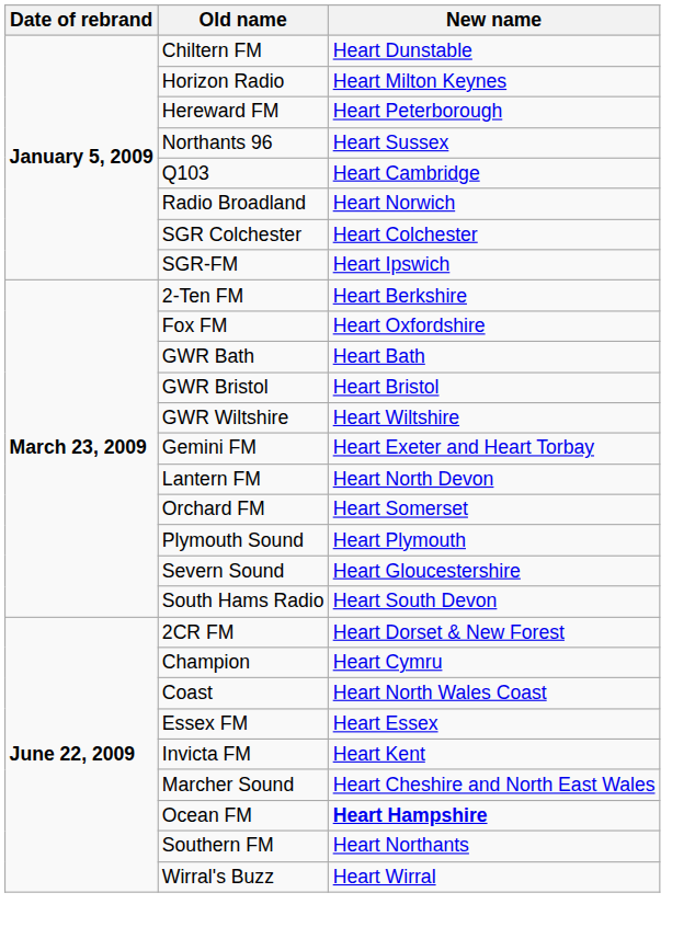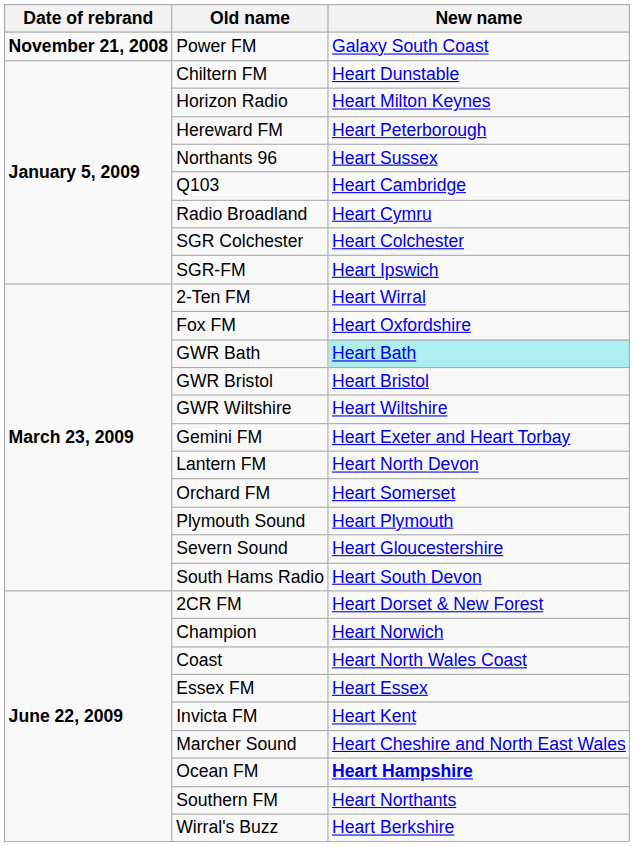 <table class="wikitable sortable">
 <tr style="background:#c9c9c9;">
 <th>Date of rebrand</th>
 <th>Old name</th>
 <th>New name</th>
+</tr>
+<tr>
+<td><strong>November 21, 2008</strong></td>
+<td>Power FM</td>
+<td><a href='#'>Galaxy South Coast</a></td>
 </tr>
 <tr>
 <td rowspan="8"><strong>January 5, 2009</strong></td>
 <td>Chiltern FM</td>
 <td><a href='#'>Heart Dunstable</a></td>
 </tr>
 <tr>
 <td>Horizon Radio</td>
 <td><a href='#'>Heart Milton Keynes</a></td>
 </tr>
 <tr>
 <td>Hereward FM</td>
 <td><a href='#'>Heart Peterborough</a></td>
 </tr>
 <tr>
 <td>Northants 96</td>
 <td><a href='#'>Heart Sussex</a></td>
 </tr>
 <tr>
 <td>Q103</td>
 <td><a href='#'>Heart Cambridge</a></td>
 </tr>
 <tr>
 <td>Radio Broadland</td>
-<td><a href='#'>Heart Norwich</a></td>
+<td><a href='#'>Heart Cymru</a></td>
 </tr>
 <tr>
 <td>SGR Colchester</td>
 <td><a href='#'>Heart Colchester</a></td>
 </tr>
 <tr>
 <td>SGR-FM</td>
 <td><a href='#'>Heart Ipswich</a></td>
 </tr>
 <tr>
 <td rowspan="11"><strong>March 23, 2009</strong></td>
 <td>2-Ten FM</td>
-<td><a href='#'>Heart Berkshire</a></td>
+<td><a href='#'>Heart Wirral</a></td>
 </tr>
 <tr>
 <td>Fox FM</td>
 <td><a href='#'>Heart Oxfordshire</a></td>
 </tr>
 <tr>
 <td>GWR Bath</td>
-<td><a href='#'>Heart Bath</a></td>
+<td style="background: paleturquoise;"><a href='#'>Heart Bath</a></td>
 </tr>
 <tr>
 <td>GWR Bristol</td>
 <td><a href='#'>Heart Bristol</a></td>
 </tr>
 <tr>
 <td>GWR Wiltshire</td>
 <td><a href='#'>Heart Wiltshire</a></td>
 </tr>
 <tr>
 <td>Gemini FM</td>
 <td><a href='#'>Heart Exeter and Heart Torbay</a></td>
 </tr>
 <tr>
 <td>Lantern FM</td>
 <td><a href='#'>Heart North Devon</a></td>
 </tr>
 <tr>
 <td>Orchard FM</td>
 <td><a href='#'>Heart Somerset</a></td>
 </tr>
 <tr>
 <td>Plymouth Sound</td>
 <td><a href='#'>Heart Plymouth</a></td>
 </tr>
 <tr>
 <td>Severn Sound</td>
 <td><a href='#'>Heart Gloucestershire</a></td>
 </tr>
 <tr>
 <td>South Hams Radio</td>
 <td><a href='#'>Heart South Devon</a></td>
 </tr>
 <tr>
 <td rowspan="9"><strong>June 22, 2009</strong></td>
 <td>2CR FM</td>
 <td><a href='#'>Heart Dorset & New Forest</a></td>
 </tr>
 <tr>
 <td>Champion</td>
-<td><a href='#'>Heart Cymru</a></td>
+<td><a href='#'>Heart Norwich</a></td>
 </tr>
 <tr>
 <td>Coast</td>
 <td><a href='#'>Heart North Wales Coast</a></td>
 </tr>
 <tr>
 <td>Essex FM</td>
 <td><a href='#'>Heart Essex</a></td>
 </tr>
 <tr>
 <td>Invicta FM</td>
 <td><a href='#'>Heart Kent</a></td>
 </tr>
 <tr>
 <td>Marcher Sound</td>
 <td><a href='#'>Heart Cheshire and North East Wales</a></td>
 </tr>
 <tr>
 <td>Ocean FM</td>
 <td><strong><a href='#'>Heart Hampshire</a></strong></td>
 </tr>
 <tr>
 <td>Southern FM</td>
 <td><a href='#'>Heart Northants</a></td>
 </tr>
 <tr>
 <td>Wirral's Buzz</td>
-<td><a href='#'>Heart Wirral</a></td>
+<td><a href='#'>Heart Berkshire</a></td>
 </tr>
 </table>
